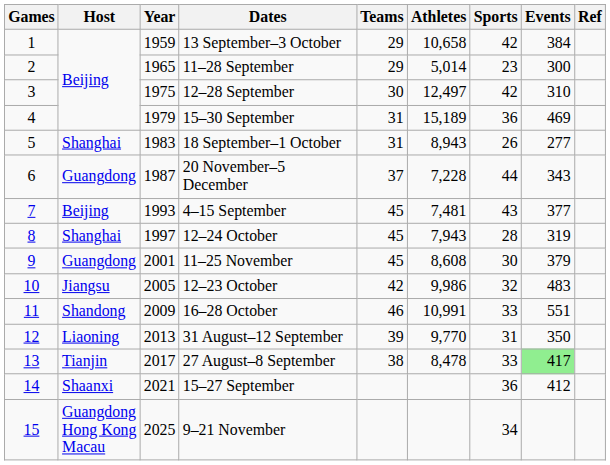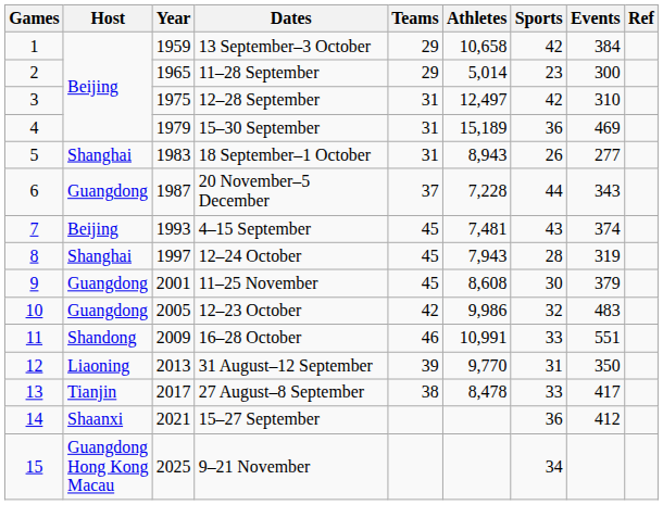 <table class="wikitable">
 <tr>
 <th>Games</th>
 <th>Host</th>
 <th>Year</th>
 <th>Dates</th>
 <th>Teams</th>
 <th>Athletes</th>
 <th>Sports</th>
 <th>Events</th>
 <th>Ref</th>
 </tr>
 <tr>
 <td align=center>1</td>
 <td rowspan="4"><a href='#'>Beijing</a></td>
 <td>1959</td>
 <td>13 September–3 October</td>
 <td align="right">29</td>
 <td align=right>10,658</td>
 <td align=right>42</td>
 <td align=right>384</td>
 <td></td>
 </tr>
 <tr>
 <td align=center>2</td>
 <td>1965</td>
 <td>11–28 September</td>
 <td align="right">29</td>
 <td align=right>5,014</td>
 <td align=right>23</td>
 <td align=right>300</td>
 <td></td>
 </tr>
 <tr>
 <td align=center>3</td>
 <td>1975</td>
 <td>12–28 September</td>
-<td align="right">30</td>
+<td align="right">31</td>
 <td align=right>12,497</td>
 <td align=right>42</td>
 <td align=right>310</td>
 <td></td>
 </tr>
 <tr>
 <td align=center>4</td>
 <td>1979</td>
 <td>15–30 September</td>
 <td align="right">31</td>
 <td align=right>15,189</td>
 <td align=right>36</td>
 <td align=right>469</td>
 <td></td>
 </tr>
 <tr>
 <td align=center>5</td>
 <td><a href='#'>Shanghai</a></td>
 <td>1983</td>
 <td>18 September–1 October</td>
 <td align="right">31</td>
 <td align=right>8,943</td>
 <td align=right>26</td>
 <td align=right>277</td>
 <td></td>
 </tr>
 <tr>
 <td align=center>6</td>
 <td><a href='#'>Guangdong</a></td>
 <td>1987</td>
 <td>20 November–5 December</td>
 <td align="right">37</td>
 <td align=right>7,228</td>
 <td align=right>44</td>
 <td align=right>343</td>
 <td></td>
 </tr>
 <tr>
 <td align=center><a href='#'>7</a></td>
 <td><a href='#'>Beijing</a></td>
 <td>1993</td>
 <td>4–15 September</td>
 <td align="right">45</td>
 <td align=right>7,481</td>
 <td align=right>43</td>
-<td align=right>377</td>
+<td align=right>374</td>
 <td></td>
 </tr>
 <tr>
 <td align=center><a href='#'>8</a></td>
 <td><a href='#'>Shanghai</a></td>
 <td>1997</td>
 <td>12–24 October</td>
 <td align="right">45</td>
 <td align=right>7,943</td>
 <td align=right>28</td>
 <td align=right>319</td>
 <td></td>
 </tr>
 <tr>
 <td align=center><a href='#'>9</a></td>
 <td><a href='#'>Guangdong</a></td>
 <td>2001</td>
 <td>11–25 November</td>
 <td align="right">45</td>
 <td align=right>8,608</td>
 <td align=right>30</td>
 <td align=right>379</td>
 <td></td>
 </tr>
 <tr>
 <td align=center><a href='#'>10</a></td>
-<td><a href='#'>Jiangsu</a></td>
+<td><a href='#'>Guangdong</a></td>
 <td>2005</td>
 <td>12–23 October</td>
 <td align="right">42</td>
 <td align=right>9,986</td>
 <td align=right>32</td>
 <td align=right>483</td>
 <td></td>
 </tr>
 <tr>
 <td align=center><a href='#'>11</a></td>
 <td><a href='#'>Shandong</a></td>
 <td>2009</td>
 <td>16–28 October</td>
 <td align="right">46</td>
 <td align=right>10,991</td>
 <td align=right>33</td>
 <td align=right>551</td>
 <td></td>
 </tr>
 <tr>
 <td align=center><a href='#'>12</a></td>
 <td><a href='#'>Liaoning</a></td>
 <td>2013</td>
 <td>31 August–12 September</td>
 <td align="right">39</td>
 <td align=right>9,770</td>
 <td align=right>31</td>
 <td align=right>350</td>
 <td></td>
 </tr>
 <tr>
 <td align=center><a href='#'>13</a></td>
 <td><a href='#'>Tianjin</a></td>
 <td>2017</td>
 <td>27 August–8 September</td>
 <td align="right">38</td>
 <td align=right>8,478</td>
 <td align=right>33</td>
-<td align=right style="background: lightgreen;">417</td>
+<td align=right>417</td>
 <td></td>
 </tr>
 <tr>
 <td align=center><a href='#'>14</a></td>
 <td><a href='#'>Shaanxi</a></td>
 <td>2021</td>
 <td>15–27 September</td>
 <td align="right"></td>
 <td align=right></td>
 <td align=right>36</td>
 <td align=right>412</td>
 <td></td>
 </tr>
 <tr>
 <td align=center><a href='#'>15</a></td>
 <td><a href='#'>Guangdong</a> <br><a href='#'>Hong Kong</a><br><a href='#'>Macau</a></td>
 <td>2025</td>
 <td>9–21 November</td>
 <td align="right"></td>
 <td align=right></td>
 <td align=right>34</td>
 <td align=right></td>
 <td></td>
 </tr>
 </table>
